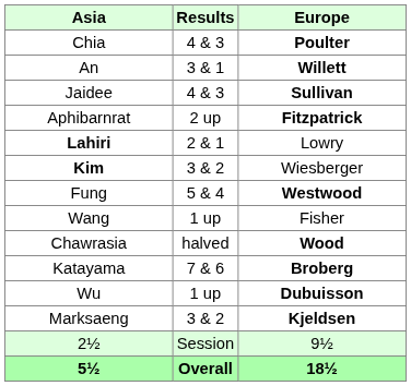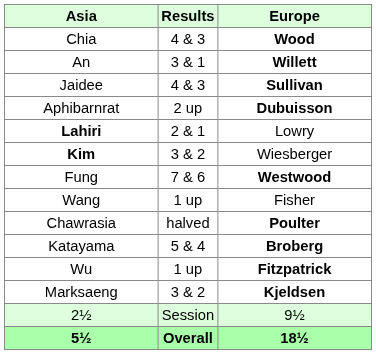 <table border="1" cellpadding="3" style="border-collapse:collapse; text-align:center;">
 <tr style="background:#ddffdd;">
 <th width=160>Asia</th>
 <th>Results</th>
 <th width=160>Europe</th>
 </tr>
 <tr>
 <td>Chia</td>
 <td>4 & 3</td>
-<td><strong>Poulter</strong></td>
+<td><strong>Wood</strong></td>
 </tr>
 <tr>
 <td>An</td>
 <td>3 & 1</td>
 <td><strong>Willett</strong></td>
 </tr>
 <tr>
 <td>Jaidee</td>
 <td>4 & 3</td>
 <td><strong>Sullivan</strong></td>
 </tr>
 <tr>
 <td>Aphibarnrat</td>
 <td>2 up</td>
-<td><strong>Fitzpatrick</strong></td>
+<td><strong>Dubuisson</strong></td>
 </tr>
 <tr>
 <td><strong>Lahiri</strong></td>
 <td>2 & 1</td>
 <td>Lowry</td>
 </tr>
 <tr>
 <td><strong>Kim</strong></td>
 <td>3 & 2</td>
 <td>Wiesberger</td>
 </tr>
 <tr>
 <td>Fung</td>
-<td>5 & 4</td>
+<td>7 & 6</td>
 <td><strong>Westwood</strong></td>
 </tr>
 <tr>
 <td>Wang</td>
 <td>1 up</td>
 <td>Fisher</td>
 </tr>
 <tr>
 <td>Chawrasia</td>
 <td>halved</td>
-<td><strong>Wood</strong></td>
+<td><strong>Poulter</strong></td>
 </tr>
 <tr>
 <td>Katayama</td>
-<td>7 & 6</td>
+<td>5 & 4</td>
 <td><strong>Broberg</strong></td>
 </tr>
 <tr>
 <td>Wu</td>
 <td>1 up</td>
-<td><strong>Dubuisson</strong></td>
+<td><strong>Fitzpatrick</strong></td>
 </tr>
 <tr>
 <td>Marksaeng</td>
 <td>3 & 2</td>
 <td><strong>Kjeldsen</strong></td>
 </tr>
 <tr style="background:#ddffdd;">
 <td>2½</td>
 <td>Session</td>
 <td>9½</td>
 </tr>
 <tr style="background:#aaffaa;">
 <th>5½</th>
 <th>Overall</th>
 <th>18½</th>
 </tr>
 </table>
